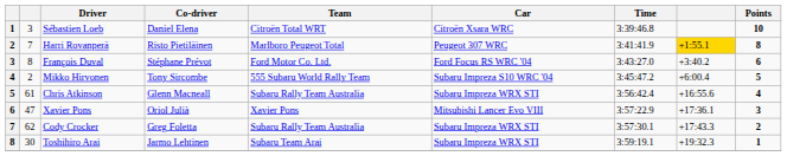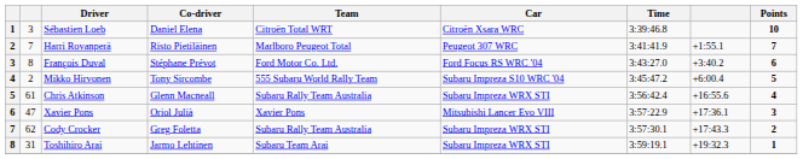 <table class="wikitable" width=85% style="font-size: 85%;">
 <tr>
 <th></th>
 <th></th>
 <th>Driver</th>
 <th>Co-driver</th>
 <th>Team</th>
 <th>Car</th>
 <th>Time</th>
 <th></th>
 <th>Points</th>
 </tr>
 <tr>
 <th>1</th>
 <td align="center">3</td>
 <td> <a href='#'>Sébastien Loeb</a></td>
 <td> <a href='#'>Daniel Elena</a></td>
 <td> <a href='#'>Citroën Total WRT</a></td>
 <td><a href='#'>Citroën Xsara WRC</a></td>
 <td>3:39:46.8</td>
 <td></td>
 <td align="center"><strong>10</strong></td>
 </tr>
 <tr>
 <th>2</th>
 <td align="center">7</td>
 <td> <a href='#'>Harri Rovanperä</a></td>
 <td> <a href='#'>Risto Pietiläinen</a></td>
 <td> <a href='#'>Marlboro Peugeot Total</a></td>
 <td><a href='#'>Peugeot 307 WRC</a></td>
 <td>3:41:41.9</td>
-<td style="background: gold;">+1:55.1</td>
-<td align="center"><strong>8</strong></td>
+<td>+1:55.1</td>
+<td align="center"><strong>7</strong></td>
 </tr>
 <tr>
 <th>3</th>
 <td align="center">8</td>
 <td> <a href='#'>François Duval</a></td>
 <td> <a href='#'>Stéphane Prévot</a></td>
 <td> <a href='#'>Ford Motor Co. Ltd.</a></td>
 <td><a href='#'>Ford Focus RS WRC '04</a></td>
 <td>3:43:27.0</td>
 <td>+3:40.2</td>
 <td align="center"><strong>6</strong></td>
 </tr>
 <tr>
 <th>4</th>
 <td align="center">2</td>
 <td> <a href='#'>Mikko Hirvonen</a></td>
 <td> <a href='#'>Tony Sircombe</a></td>
 <td> <a href='#'>555 Subaru World Rally Team</a></td>
 <td><a href='#'>Subaru Impreza S10 WRC '04</a></td>
 <td>3:45:47.2</td>
 <td>+6:00.4</td>
 <td align="center"><strong>5</strong></td>
 </tr>
 <tr>
 <th>5</th>
 <td align="center">61</td>
 <td> <a href='#'>Chris Atkinson</a></td>
 <td> <a href='#'>Glenn Macneall</a></td>
 <td> <a href='#'>Subaru Rally Team Australia</a></td>
 <td><a href='#'>Subaru Impreza WRX STI</a></td>
 <td>3:56:42.4</td>
 <td>+16:55.6</td>
 <td align="center"><strong>4</strong></td>
 </tr>
 <tr>
 <th>6</th>
 <td align="center">47</td>
 <td> <a href='#'>Xavier Pons</a></td>
 <td> <a href='#'>Oriol Julià</a></td>
 <td> <a href='#'>Xavier Pons</a></td>
 <td><a href='#'>Mitsubishi Lancer Evo VIII</a></td>
 <td>3:57:22.9</td>
 <td>+17:36.1</td>
 <td align="center"><strong>3</strong></td>
 </tr>
 <tr>
 <th>7</th>
 <td align="center">62</td>
 <td> <a href='#'>Cody Crocker</a></td>
 <td> <a href='#'>Greg Foletta</a></td>
 <td> <a href='#'>Subaru Rally Team Australia</a></td>
 <td><a href='#'>Subaru Impreza WRX STI</a></td>
 <td>3:57:30.1</td>
 <td>+17:43.3</td>
 <td align="center"><strong>2</strong></td>
 </tr>
 <tr>
 <th>8</th>
-<td align="center">30</td>
+<td align="center">31</td>
 <td> <a href='#'>Toshihiro Arai</a></td>
 <td> <a href='#'>Jarmo Lehtinen</a></td>
 <td> <a href='#'>Subaru Team Arai</a></td>
 <td><a href='#'>Subaru Impreza WRX STI</a></td>
 <td>3:59:19.1</td>
 <td>+19:32.3</td>
 <td align="center"><strong>1</strong></td>
 </tr>
 <tr>
 </tr>
 </table>
